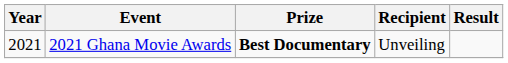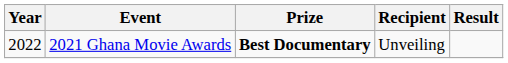 <table class="wikitable">
 <tr>
 <th>Year</th>
 <th>Event</th>
 <th>Prize</th>
 <th>Recipient</th>
 <th>Result</th>
 </tr>
 <tr>
-<td>2021</td>
+<td>2022</td>
 <td><a href='#'>2021 Ghana Movie Awards</a></td>
 <td><strong>Best Documentary</strong></td>
 <td>Unveiling</td>
 <td></td>
 </tr>
 <tr>
 </tr>
 </table>
